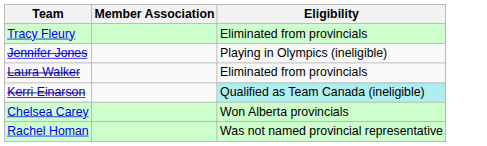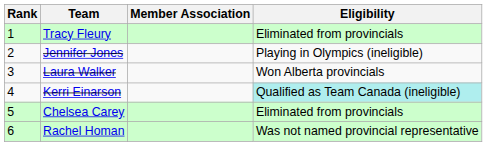 <table class="wikitable">
 <tr>
+<th scope="col">Rank</th>
 <th scope="col">Team</th>
 <th scope="col">Member Association</th>
 <th scope="col">Eligibility</th>
 </tr>
 <tr bgcolor=#ccffcc>
+<td>1</td>
 <td><a href='#'>Tracy Fleury</a></td>
 <td></td>
 <td>Eliminated from provincials</td>
 </tr>
 <tr>
+<td>2</td>
 <td><s><a href='#'>Jennifer Jones</a></s></td>
 <td></td>
 <td>Playing in Olympics (ineligible)</td>
 </tr>
 <tr>
+<td>3</td>
 <td><s><a href='#'>Laura Walker</a></s></td>
 <td></td>
-<td>Eliminated from provincials</td>
+<td>Won Alberta provincials</td>
 </tr>
 <tr>
+<td>4</td>
 <td><s><a href='#'>Kerri Einarson</a></s></td>
 <td></td>
 <td style="background: paleturquoise;">Qualified as Team Canada (ineligible)</td>
 </tr>
 <tr bgcolor=#ccffcc>
+<td>5</td>
 <td><a href='#'>Chelsea Carey</a></td>
 <td></td>
-<td>Won Alberta provincials</td>
+<td>Eliminated from provincials</td>
 </tr>
 <tr bgcolor=#ccffcc>
+<td>6</td>
 <td><a href='#'>Rachel Homan</a></td>
 <td></td>
 <td>Was not named provincial representative</td>
 </tr>
 </table>
